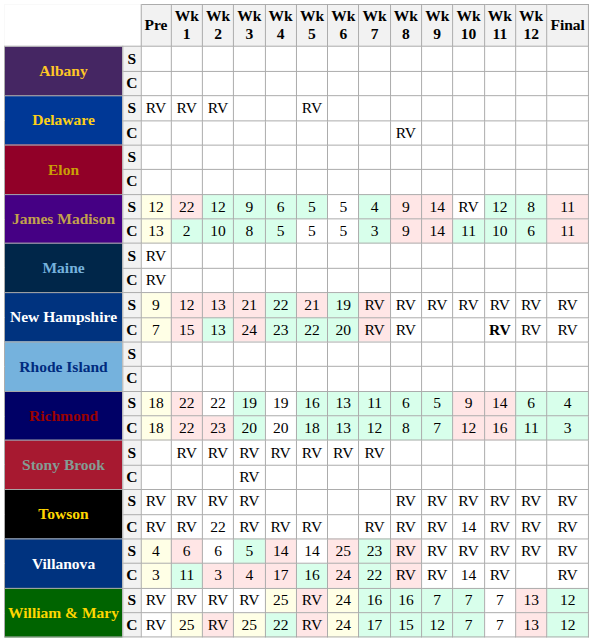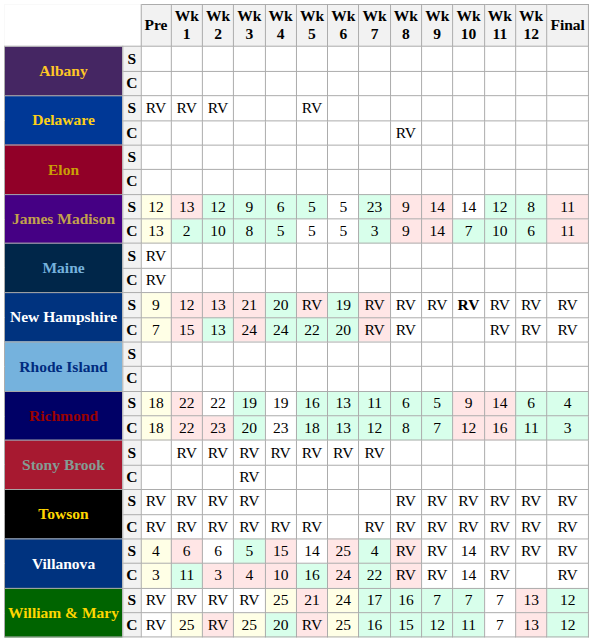 <table class="wikitable" style="white-space:nowrap;">
 <tr>
 <th colspan=2 style="background:white; border-top-style:hidden; border-left-style:hidden;"> </th>
 <th>Pre</th>
 <th>Wk<br>1</th>
 <th>Wk<br>2</th>
 <th>Wk<br>3</th>
 <th>Wk<br>4</th>
 <th>Wk<br>5</th>
 <th>Wk<br>6</th>
 <th>Wk<br>7</th>
 <th>Wk<br>8</th>
 <th>Wk<br>9</th>
 <th>Wk<br>10</th>
 <th>Wk<br>11</th>
 <th>Wk<br>12</th>
 <th>Final</th>
 </tr>
 <tr style="text-align:center;">
 <th rowspan=2 style="background:#452663; color:#FFC726;">Albany</th>
 <th>S</th>
 <td style="background:#FFF;"></td>
 <td style="background:#FFF;"></td>
 <td style="background:#FFF;"></td>
 <td style="background:#FFF;"></td>
 <td style="background:#FFF;"></td>
 <td style="background:#FFF;"></td>
 <td style="background:#FFF;"></td>
 <td style="background:#FFF;"></td>
 <td style="background:#FFF;"></td>
 <td style="background:#FFF;"></td>
 <td style="background:#FFF;"></td>
 <td style="background:#FFF;"></td>
 <td style="background:#FFF;"></td>
 <td style="background:#FFF;"></td>
 </tr>
 <tr style="text-align:center;">
 <th>C</th>
 <td style="background:#FFF;"></td>
 <td style="background:#FFF;"></td>
 <td style="background:#FFF;"></td>
 <td style="background:#FFF;"></td>
 <td style="background:#FFF;"></td>
 <td style="background:#FFF;"></td>
 <td style="background:#FFF;"></td>
 <td style="background:#FFF;"></td>
 <td style="background:#FFF;"></td>
 <td style="background:#FFF;"></td>
 <td style="background:#FFF;"></td>
 <td style="background:#FFF;"></td>
 <td style="background:#FFF;"></td>
 <td style="background:#FFF;"></td>
 </tr>
 <tr style="text-align:center;">
 <th rowspan=2 style="background:#003896; color:#FDD017;">Delaware</th>
 <th>S</th>
 <td style="background:#FFF;">RV</td>
 <td style="background:#FFF;">RV</td>
 <td style="background:#FFF;">RV</td>
 <td style="background:#FFF;"></td>
 <td style="background:#FFF;"></td>
 <td style="background:#FFF;">RV</td>
 <td style="background:#FFF;"></td>
 <td style="background:#FFF;"></td>
 <td style="background:#FFF;"></td>
 <td style="background:#FFF;"></td>
 <td style="background:#FFF;"></td>
 <td style="background:#FFF;"></td>
 <td style="background:#FFF;"></td>
 <td style="background:#FFF;"></td>
 </tr>
 <tr style="text-align:center;">
 <th>C</th>
 <td style="background:#FFF;"></td>
 <td style="background:#FFF;"></td>
 <td style="background:#FFF;"></td>
 <td style="background:#FFF;"></td>
 <td style="background:#FFF;"></td>
 <td style="background:#FFF;"></td>
 <td style="background:#FFF;"></td>
 <td style="background:#FFF;"></td>
 <td style="background:#FFF;">RV</td>
 <td style="background:#FFF;"></td>
 <td style="background:#FFF;"></td>
 <td style="background:#FFF;"></td>
 <td style="background:#FFF;"></td>
 <td style="background:#FFF;"></td>
 </tr>
 <tr style="text-align:center;">
 <th rowspan=2 style="background:#910028; color:#C99F05;">Elon</th>
 <th>S</th>
 <td style="background:#FFF;"></td>
 <td style="background:#FFF;"></td>
 <td style="background:#FFF;"></td>
 <td style="background:#FFF;"></td>
 <td style="background:#FFF;"></td>
 <td style="background:#FFF;"></td>
 <td style="background:#FFF;"></td>
 <td style="background:#FFF;"></td>
 <td style="background:#FFF;"></td>
 <td style="background:#FFF;"></td>
 <td style="background:#FFF;"></td>
 <td style="background:#FFF;"></td>
 <td style="background:#FFF;"></td>
 <td style="background:#FFF;"></td>
 </tr>
 <tr style="text-align:center;">
 <th>C</th>
 <td style="background:#FFF;"></td>
 <td style="background:#FFF;"></td>
 <td style="background:#FFF;"></td>
 <td style="background:#FFF;"></td>
 <td style="background:#FFF;"></td>
 <td style="background:#FFF;"></td>
 <td style="background:#FFF;"></td>
 <td style="background:#FFF;"></td>
 <td style="background:#FFF;"></td>
 <td style="background:#FFF;"></td>
 <td style="background:#FFF;"></td>
 <td style="background:#FFF;"></td>
 <td style="background:#FFF;"></td>
 <td style="background:#FFF;"></td>
 </tr>
 <tr style="text-align:center;">
 <th rowspan=2 style="background:#450084; color:#C2A14D;">James Madison</th>
 <th>S</th>
 <td style="background:#FFFFE6;">12</td>
-<td style="background:#FFE6E6;">22</td>
+<td style="background:#FFE6E6;">13</td>
 <td style="background:#D8FFEB;">12</td>
 <td style="background:#D8FFEB;">9</td>
 <td style="background:#D8FFEB;">6</td>
 <td style="background:#D8FFEB;">5</td>
 <td style="background:#FFF;">5</td>
-<td style="background:#D8FFEB;">4</td>
+<td style="background:#D8FFEB;">23</td>
 <td style="background:#FFE6E6;">9</td>
 <td style="background:#FFE6E6;">14</td>
-<td style="background:#FFF;">RV</td>
+<td style="background:#FFF;">14</td>
 <td style="background:#D8FFEB;">12</td>
 <td style="background:#D8FFEB;">8</td>
 <td style="background:#FFE6E6;">11</td>
 </tr>
 <tr style="text-align:center;">
 <th>C</th>
 <td style="background:#FFFFE6;">13</td>
 <td style="background:#D8FFEB;">2</td>
 <td style="background:#D8FFEB;">10</td>
 <td style="background:#D8FFEB;">8</td>
 <td style="background:#D8FFEB;">5</td>
 <td style="background:#FFF;">5</td>
 <td style="background:#FFF;">5</td>
 <td style="background:#D8FFEB;">3</td>
 <td style="background:#FFE6E6;">9</td>
 <td style="background:#FFE6E6;">14</td>
-<td style="background:#D8FFEB;">11</td>
+<td style="background:#D8FFEB;">7</td>
 <td style="background:#D8FFEB;">10</td>
 <td style="background:#D8FFEB;">6</td>
 <td style="background:#FFE6E6;">11</td>
 </tr>
 <tr style="text-align:center;">
 <th rowspan=2 style="background:#002649; color:#75b2dd;">Maine</th>
 <th>S</th>
 <td style="background:#FFF;">RV</td>
 <td style="background:#FFF;"></td>
 <td style="background:#FFF;"></td>
 <td style="background:#FFF;"></td>
 <td style="background:#FFF;"></td>
 <td style="background:#FFF;"></td>
 <td style="background:#FFF;"></td>
 <td style="background:#FFF;"></td>
 <td style="background:#FFF;"></td>
 <td style="background:#FFF;"></td>
 <td style="background:#FFF;"></td>
 <td style="background:#FFF;"></td>
 <td style="background:#FFF;"></td>
 <td style="background:#FFF;"></td>
 </tr>
 <tr style="text-align:center;">
 <th>C</th>
 <td style="background:#FFF;">RV</td>
 <td style="background:#FFF;"></td>
 <td style="background:#FFF;"></td>
 <td style="background:#FFF;"></td>
 <td style="background:#FFF;"></td>
 <td style="background:#FFF;"></td>
 <td style="background:#FFF;"></td>
 <td style="background:#FFF;"></td>
 <td style="background:#FFF;"></td>
 <td style="background:#FFF;"></td>
 <td style="background:#FFF;"></td>
 <td style="background:#FFF;"></td>
 <td style="background:#FFF;"></td>
 <td style="background:#FFF;"></td>
 </tr>
 <tr style="text-align:center;">
 <th rowspan=2 style="background:#00337F; color:#FFFFFF;">New Hampshire</th>
 <th>S</th>
 <td style="background:#FFFFE6;">9</td>
 <td style="background:#FFE6E6;">12</td>
 <td style="background:#FFE6E6;">13</td>
 <td style="background:#FFE6E6;">21</td>
-<td style="background:#D8FFEB;">22</td>
-<td style="background:#FFE6E6;">21</td>
+<td style="background:#D8FFEB;">20</td>
+<td style="background:#FFE6E6;">RV</td>
 <td style="background:#D8FFEB;">19</td>
 <td style="background:#FFE6E6;">RV</td>
 <td style="background:#FFF;">RV</td>
 <td style="background:#FFF;">RV</td>
-<td style="background:#FFF;">RV</td>
+<td style="background:#FFF;"><strong>RV</strong></td>
 <td style="background:#FFF;">RV</td>
 <td style="background:#FFF;">RV</td>
 <td style="background:#FFF;">RV</td>
 </tr>
 <tr style="text-align:center;">
 <th>C</th>
 <td style="background:#FFFFE6;">7</td>
 <td style="background:#FFE6E6;">15</td>
 <td style="background:#D8FFEB;">13</td>
 <td style="background:#FFE6E6;">24</td>
-<td style="background:#D8FFEB;">23</td>
+<td style="background:#D8FFEB;">24</td>
 <td style="background:#D8FFEB;">22</td>
 <td style="background:#D8FFEB;">20</td>
 <td style="background:#FFE6E6;">RV</td>
 <td style="background:#FFF;">RV</td>
 <td style="background:#FFF;"></td>
 <td style="background:#FFF;"></td>
-<td style="background:#FFF;"><strong>RV</strong></td>
+<td style="background:#FFF;">RV</td>
 <td style="background:#FFF;">RV</td>
 <td style="background:#FFF;">RV</td>
 </tr>
 <tr style="text-align:center;">
 <th rowspan=2 style="background:#75B2DD; color:#002B7F;">Rhode Island</th>
 <th>S</th>
 <td style="background:#FFF;"></td>
 <td style="background:#FFF;"></td>
 <td style="background:#FFF;"></td>
 <td style="background:#FFF;"></td>
 <td style="background:#FFF;"></td>
 <td style="background:#FFF;"></td>
 <td style="background:#FFF;"></td>
 <td style="background:#FFF;"></td>
 <td style="background:#FFF;"></td>
 <td style="background:#FFF;"></td>
 <td style="background:#FFF;"></td>
 <td style="background:#FFF;"></td>
 <td style="background:#FFF;"></td>
 <td style="background:#FFF;"></td>
 </tr>
 <tr style="text-align:center;">
 <th>C</th>
 <td style="background:#FFF;"></td>
 <td style="background:#FFF;"></td>
 <td style="background:#FFF;"></td>
 <td style="background:#FFF;"></td>
 <td style="background:#FFF;"></td>
 <td style="background:#FFF;"></td>
 <td style="background:#FFF;"></td>
 <td style="background:#FFF;"></td>
 <td style="background:#FFF;"></td>
 <td style="background:#FFF;"></td>
 <td style="background:#FFF;"></td>
 <td style="background:#FFF;"></td>
 <td style="background:#FFF;"></td>
 <td style="background:#FFF;"></td>
 </tr>
 <tr style="text-align:center;">
 <th rowspan=2 style="background:#000066; color:#990000;">Richmond</th>
 <th>S</th>
 <td style="background:#FFFFE6;">18</td>
 <td style="background:#FFE6E6;">22</td>
 <td style="background:#FFF;">22</td>
 <td style="background:#D8FFEB;">19</td>
 <td style="background:#FFF;">19</td>
 <td style="background:#D8FFEB;">16</td>
 <td style="background:#D8FFEB;">13</td>
 <td style="background:#D8FFEB;">11</td>
 <td style="background:#D8FFEB;">6</td>
 <td style="background:#D8FFEB;">5</td>
 <td style="background:#FFE6E6;">9</td>
 <td style="background:#FFE6E6;">14</td>
 <td style="background:#D8FFEB;">6</td>
 <td style="background:#D8FFEB;">4</td>
 </tr>
 <tr style="text-align:center;">
 <th>C</th>
 <td style="background:#FFFFE6;">18</td>
 <td style="background:#FFE6E6;">22</td>
 <td style="background:#FFE6E6;">23</td>
 <td style="background:#D8FFEB;">20</td>
-<td style="background:#FFF;">20</td>
+<td style="background:#FFF;">23</td>
 <td style="background:#D8FFEB;">18</td>
 <td style="background:#D8FFEB;">13</td>
 <td style="background:#D8FFEB;">12</td>
 <td style="background:#D8FFEB;">8</td>
 <td style="background:#D8FFEB;">7</td>
 <td style="background:#FFE6E6;">12</td>
 <td style="background:#FFE6E6;">16</td>
 <td style="background:#D8FFEB;">11</td>
 <td style="background:#D8FFEB;">3</td>
 </tr>
 <tr style="text-align:center;">
 <th rowspan=2 style="background:#A71930; color:#849C94;">Stony Brook</th>
 <th>S</th>
 <td style="background:#FFF;"></td>
 <td style="background:#FFF;">RV</td>
 <td style="background:#FFF;">RV</td>
 <td style="background:#FFF;">RV</td>
 <td style="background:#FFF;">RV</td>
 <td style="background:#FFF;">RV</td>
 <td style="background:#FFF;">RV</td>
 <td style="background:#FFF;">RV</td>
 <td style="background:#FFF;"></td>
 <td style="background:#FFF;"></td>
 <td style="background:#FFF;"></td>
 <td style="background:#FFF;"></td>
 <td style="background:#FFF;"></td>
 <td style="background:#FFF;"></td>
 </tr>
 <tr style="text-align:center;">
 <th>C</th>
 <td style="background:#FFF;"></td>
 <td style="background:#FFF;"></td>
 <td style="background:#FFF;"></td>
 <td style="background:#FFF;">RV</td>
 <td style="background:#FFF;"></td>
 <td style="background:#FFF;"></td>
 <td style="background:#FFF;"></td>
 <td style="background:#FFF;"></td>
 <td style="background:#FFF;"></td>
 <td style="background:#FFF;"></td>
 <td style="background:#FFF;"></td>
 <td style="background:#FFF;"></td>
 <td style="background:#FFF;"></td>
 <td style="background:#FFF;"></td>
 </tr>
 <tr style="text-align:center;">
 <th rowspan=2 style="background:#000000; color:#FFD700;">Towson</th>
 <th>S</th>
 <td style="background:#FFF;">RV</td>
 <td style="background:#FFF;">RV</td>
 <td style="background:#FFF;">RV</td>
 <td style="background:#FFF;">RV</td>
 <td style="background:#FFF;"></td>
 <td style="background:#FFF;"></td>
 <td style="background:#FFF;"></td>
 <td style="background:#FFF;"></td>
 <td style="background:#FFF;">RV</td>
 <td style="background:#FFF;">RV</td>
 <td style="background:#FFF;">RV</td>
 <td style="background:#FFF;">RV</td>
 <td style="background:#FFF;">RV</td>
 <td style="background:#FFF;">RV</td>
 </tr>
 <tr style="text-align:center;">
 <th>C</th>
 <td style="background:#FFF;">RV</td>
 <td style="background:#FFF;">RV</td>
-<td style="background:#FFF;">22</td>
+<td style="background:#FFF;">RV</td>
 <td style="background:#FFF;">RV</td>
 <td style="background:#FFF;">RV</td>
 <td style="background:#FFF;">RV</td>
 <td style="background:#FFF;"></td>
 <td style="background:#FFF;">RV</td>
 <td style="background:#FFF;">RV</td>
 <td style="background:#FFF;">RV</td>
-<td style="background:#FFF;">14</td>
+<td style="background:#FFF;">RV</td>
 <td style="background:#FFF;">RV</td>
 <td style="background:#FFF;">RV</td>
 <td style="background:#FFF;">RV</td>
 </tr>
 <tr style="text-align:center;">
 <th rowspan=2 style="background:#00337F; color:#FFFFFF;">Villanova</th>
 <th>S</th>
 <td style="background:#FFFFE6;">4</td>
 <td style="background:#FFE6E6;">6</td>
 <td style="background:#FFF;">6</td>
 <td style="background:#D8FFEB;">5</td>
-<td style="background:#FFE6E6;">14</td>
+<td style="background:#FFE6E6;">15</td>
 <td style="background:#FFF;">14</td>
 <td style="background:#FFE6E6;">25</td>
-<td style="background:#D8FFEB;">23</td>
+<td style="background:#D8FFEB;">4</td>
 <td style="background:#FFE6E6;">RV</td>
 <td style="background:#FFF;">RV</td>
-<td style="background:#FFF;">RV</td>
+<td style="background:#FFF;">14</td>
 <td style="background:#FFF;">RV</td>
 <td style="background:#FFF;">RV</td>
 <td style="background:#FFF;">RV</td>
 </tr>
 <tr style="text-align:center;">
 <th>C</th>
 <td style="background:#FFFFE6;">3</td>
 <td style="background:#D8FFEB;">11</td>
 <td style="background:#FFE6E6;">3</td>
 <td style="background:#FFE6E6;">4</td>
-<td style="background:#FFE6E6;">17</td>
+<td style="background:#FFE6E6;">10</td>
 <td style="background:#D8FFEB;">16</td>
 <td style="background:#FFE6E6;">24</td>
 <td style="background:#D8FFEB;">22</td>
 <td style="background:#FFE6E6;">RV</td>
 <td style="background:#FFF;">RV</td>
 <td style="background:#FFF;">14</td>
 <td style="background:#FFF;">RV</td>
 <td style="background:#FFF;"></td>
 <td style="background:#FFF;">RV</td>
 </tr>
 <tr style="text-align:center;">
 <th rowspan=2 style="background:#006400; color:#FFD700;">William & Mary</th>
 <th>S</th>
 <td style="background:#FFF;">RV</td>
 <td style="background:#FFF;">RV</td>
 <td style="background:#FFF;">RV</td>
 <td style="background:#FFF;">RV</td>
 <td style="background:#FFFFE6;">25</td>
-<td style="background:#FFE6E6;">RV</td>
+<td style="background:#FFE6E6;">21</td>
 <td style="background:#FFFFE6;">24</td>
-<td style="background:#D8FFEB;">16</td>
+<td style="background:#D8FFEB;">17</td>
 <td style="background:#D8FFEB;">16</td>
 <td style="background:#D8FFEB;">7</td>
 <td style="background:#D8FFEB;">7</td>
 <td style="background:#FFF;">7</td>
 <td style="background:#FFE6E6;">13</td>
 <td style="background:#D8FFEB;">12</td>
 </tr>
 <tr style="text-align:center;">
 <th>C</th>
 <td style="background:#FFF;">RV</td>
 <td style="background:#FFFFE6;">25</td>
 <td style="background:#FFE6E6;">RV</td>
 <td style="background:#FFFFE6;">25</td>
-<td style="background:#D8FFEB;">22</td>
+<td style="background:#D8FFEB;">20</td>
 <td style="background:#FFE6E6;">RV</td>
-<td style="background:#FFFFE6;">24</td>
-<td style="background:#D8FFEB;">17</td>
+<td style="background:#FFFFE6;">25</td>
+<td style="background:#D8FFEB;">16</td>
 <td style="background:#D8FFEB;">15</td>
 <td style="background:#D8FFEB;">12</td>
-<td style="background:#D8FFEB;">7</td>
+<td style="background:#D8FFEB;">11</td>
 <td style="background:#FFF;">7</td>
 <td style="background:#FFE6E6;">13</td>
 <td style="background:#D8FFEB;">12</td>
 </tr>
 </table>
